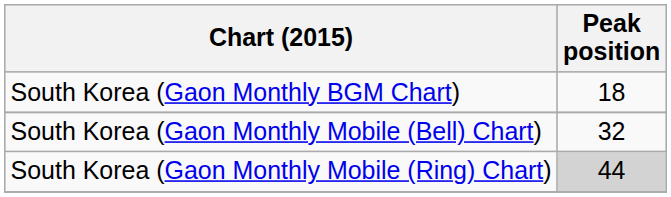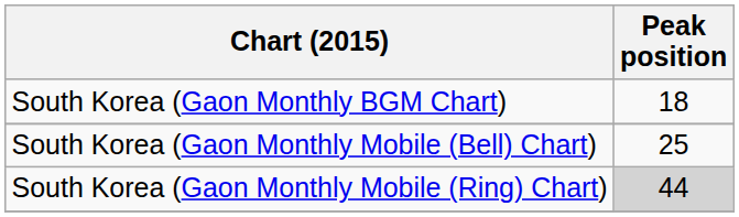 <table class="wikitable sortable">
 <tr>
 <th>Chart (2015)</th>
 <th>Peak<br> position</th>
 </tr>
 <tr>
 <td>South Korea (<a href='#'>Gaon Monthly BGM Chart</a>)</td>
 <td style="text-align:center">18</td>
 </tr>
 <tr>
 </tr>
 <tr>
 <td>South Korea (<a href='#'>Gaon Monthly Mobile (Bell) Chart</a>)</td>
-<td style="text-align:center">32</td>
+<td style="text-align:center">25</td>
 </tr>
 <tr>
 <td>South Korea (<a href='#'>Gaon Monthly Mobile (Ring) Chart</a>)</td>
 <td style="background: lightgrey; text-align:center">44</td>
 </tr>
 <tr>
 </tr>
 </table>
